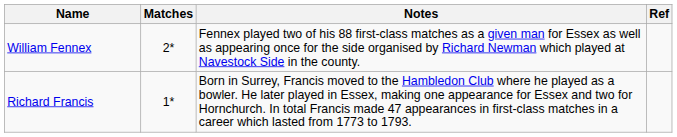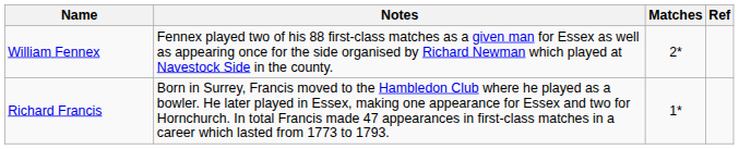 <table class="wikitable">
 <tr>
 <th style="width:170px">Name</th>
+<th>Notes</th>
 <th>Matches</th>
-<th>Notes</th>
 <th>Ref</th>
 </tr>
 <tr>
 <td><a href='#'>William Fennex</a></td>
+<td>Fennex played two of his 88 first-class matches as a <a href='#'>given man</a> for Essex as well as appearing once for the side organised by <a href='#'>Richard Newman</a> which played at <a href='#'>Navestock Side</a> in the county.</td>
 <td align=center>2*</td>
-<td>Fennex played two of his 88 first-class matches as a <a href='#'>given man</a> for Essex as well as appearing once for the side organised by <a href='#'>Richard Newman</a> which played at <a href='#'>Navestock Side</a> in the county.</td>
 <td></td>
 </tr>
 <tr>
 <td><a href='#'>Richard Francis</a></td>
+<td>Born in Surrey, Francis moved to the <a href='#'>Hambledon Club</a> where he played as a bowler. He later played in Essex, making one appearance for Essex and two for Hornchurch. In total Francis made 47 appearances in first-class matches in a career which lasted from 1773 to 1793.</td>
 <td align=center>1*</td>
-<td>Born in Surrey, Francis moved to the <a href='#'>Hambledon Club</a> where he played as a bowler. He later played in Essex, making one appearance for Essex and two for Hornchurch. In total Francis made 47 appearances in first-class matches in a career which lasted from 1773 to 1793.</td>
 <td></td>
 </tr>
 </table>
